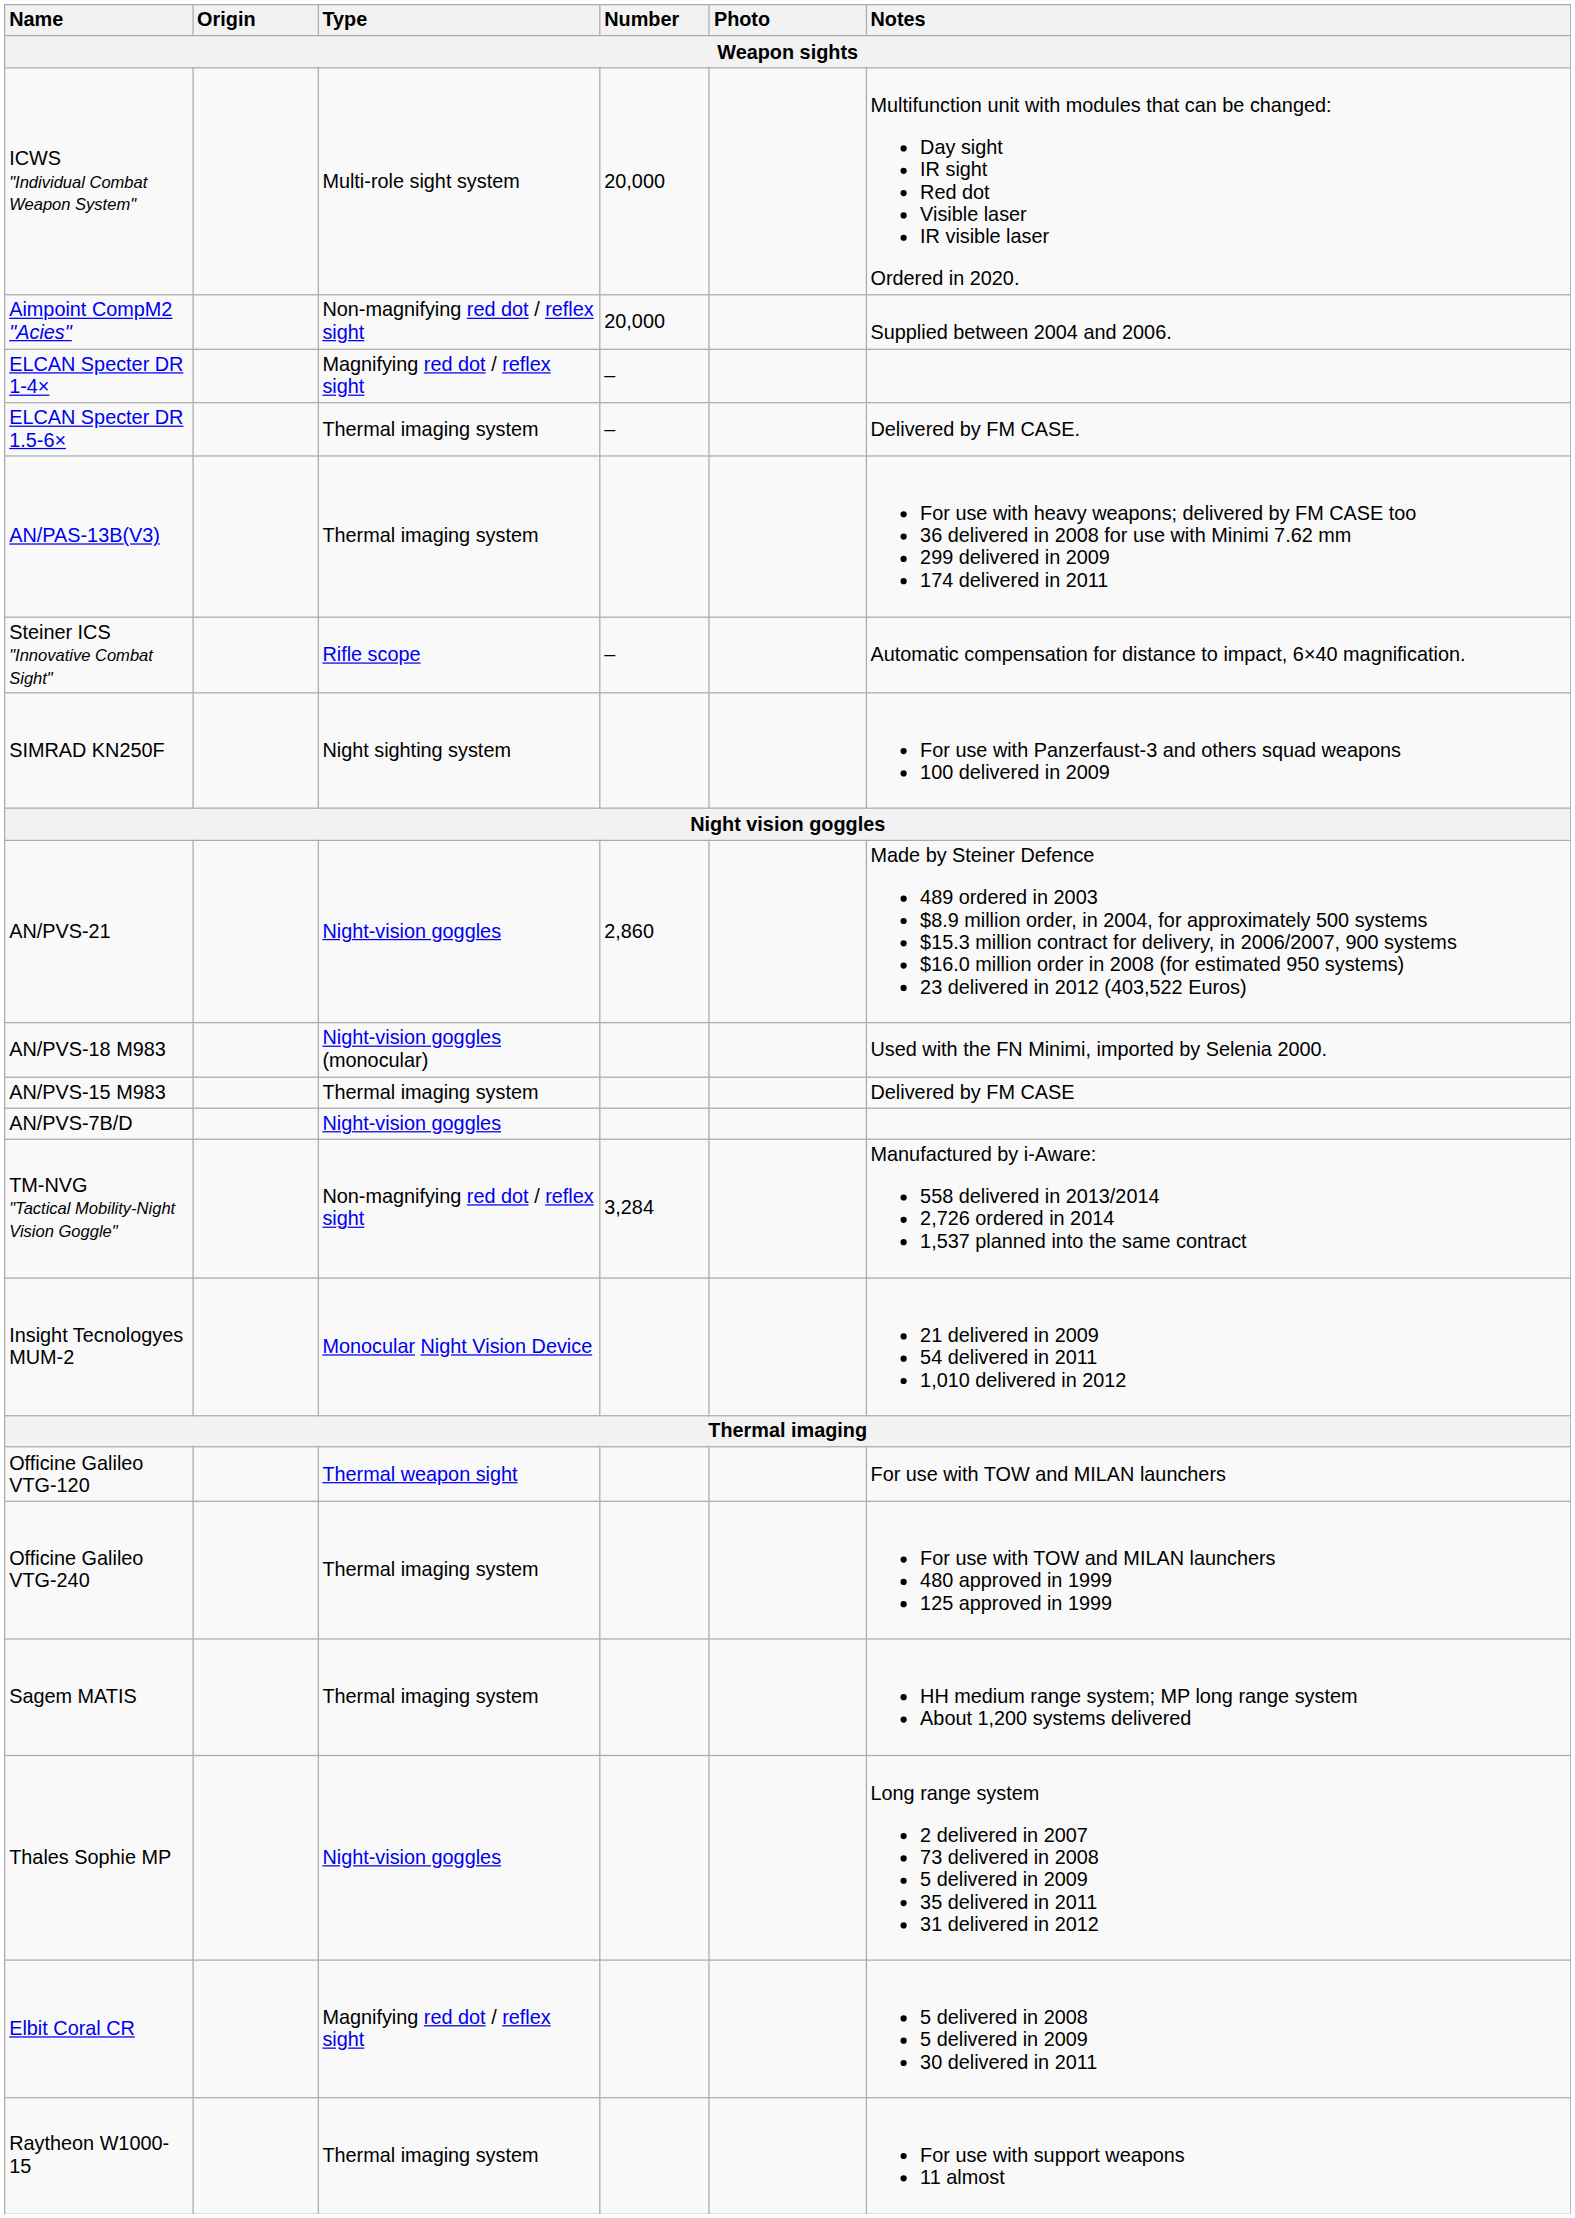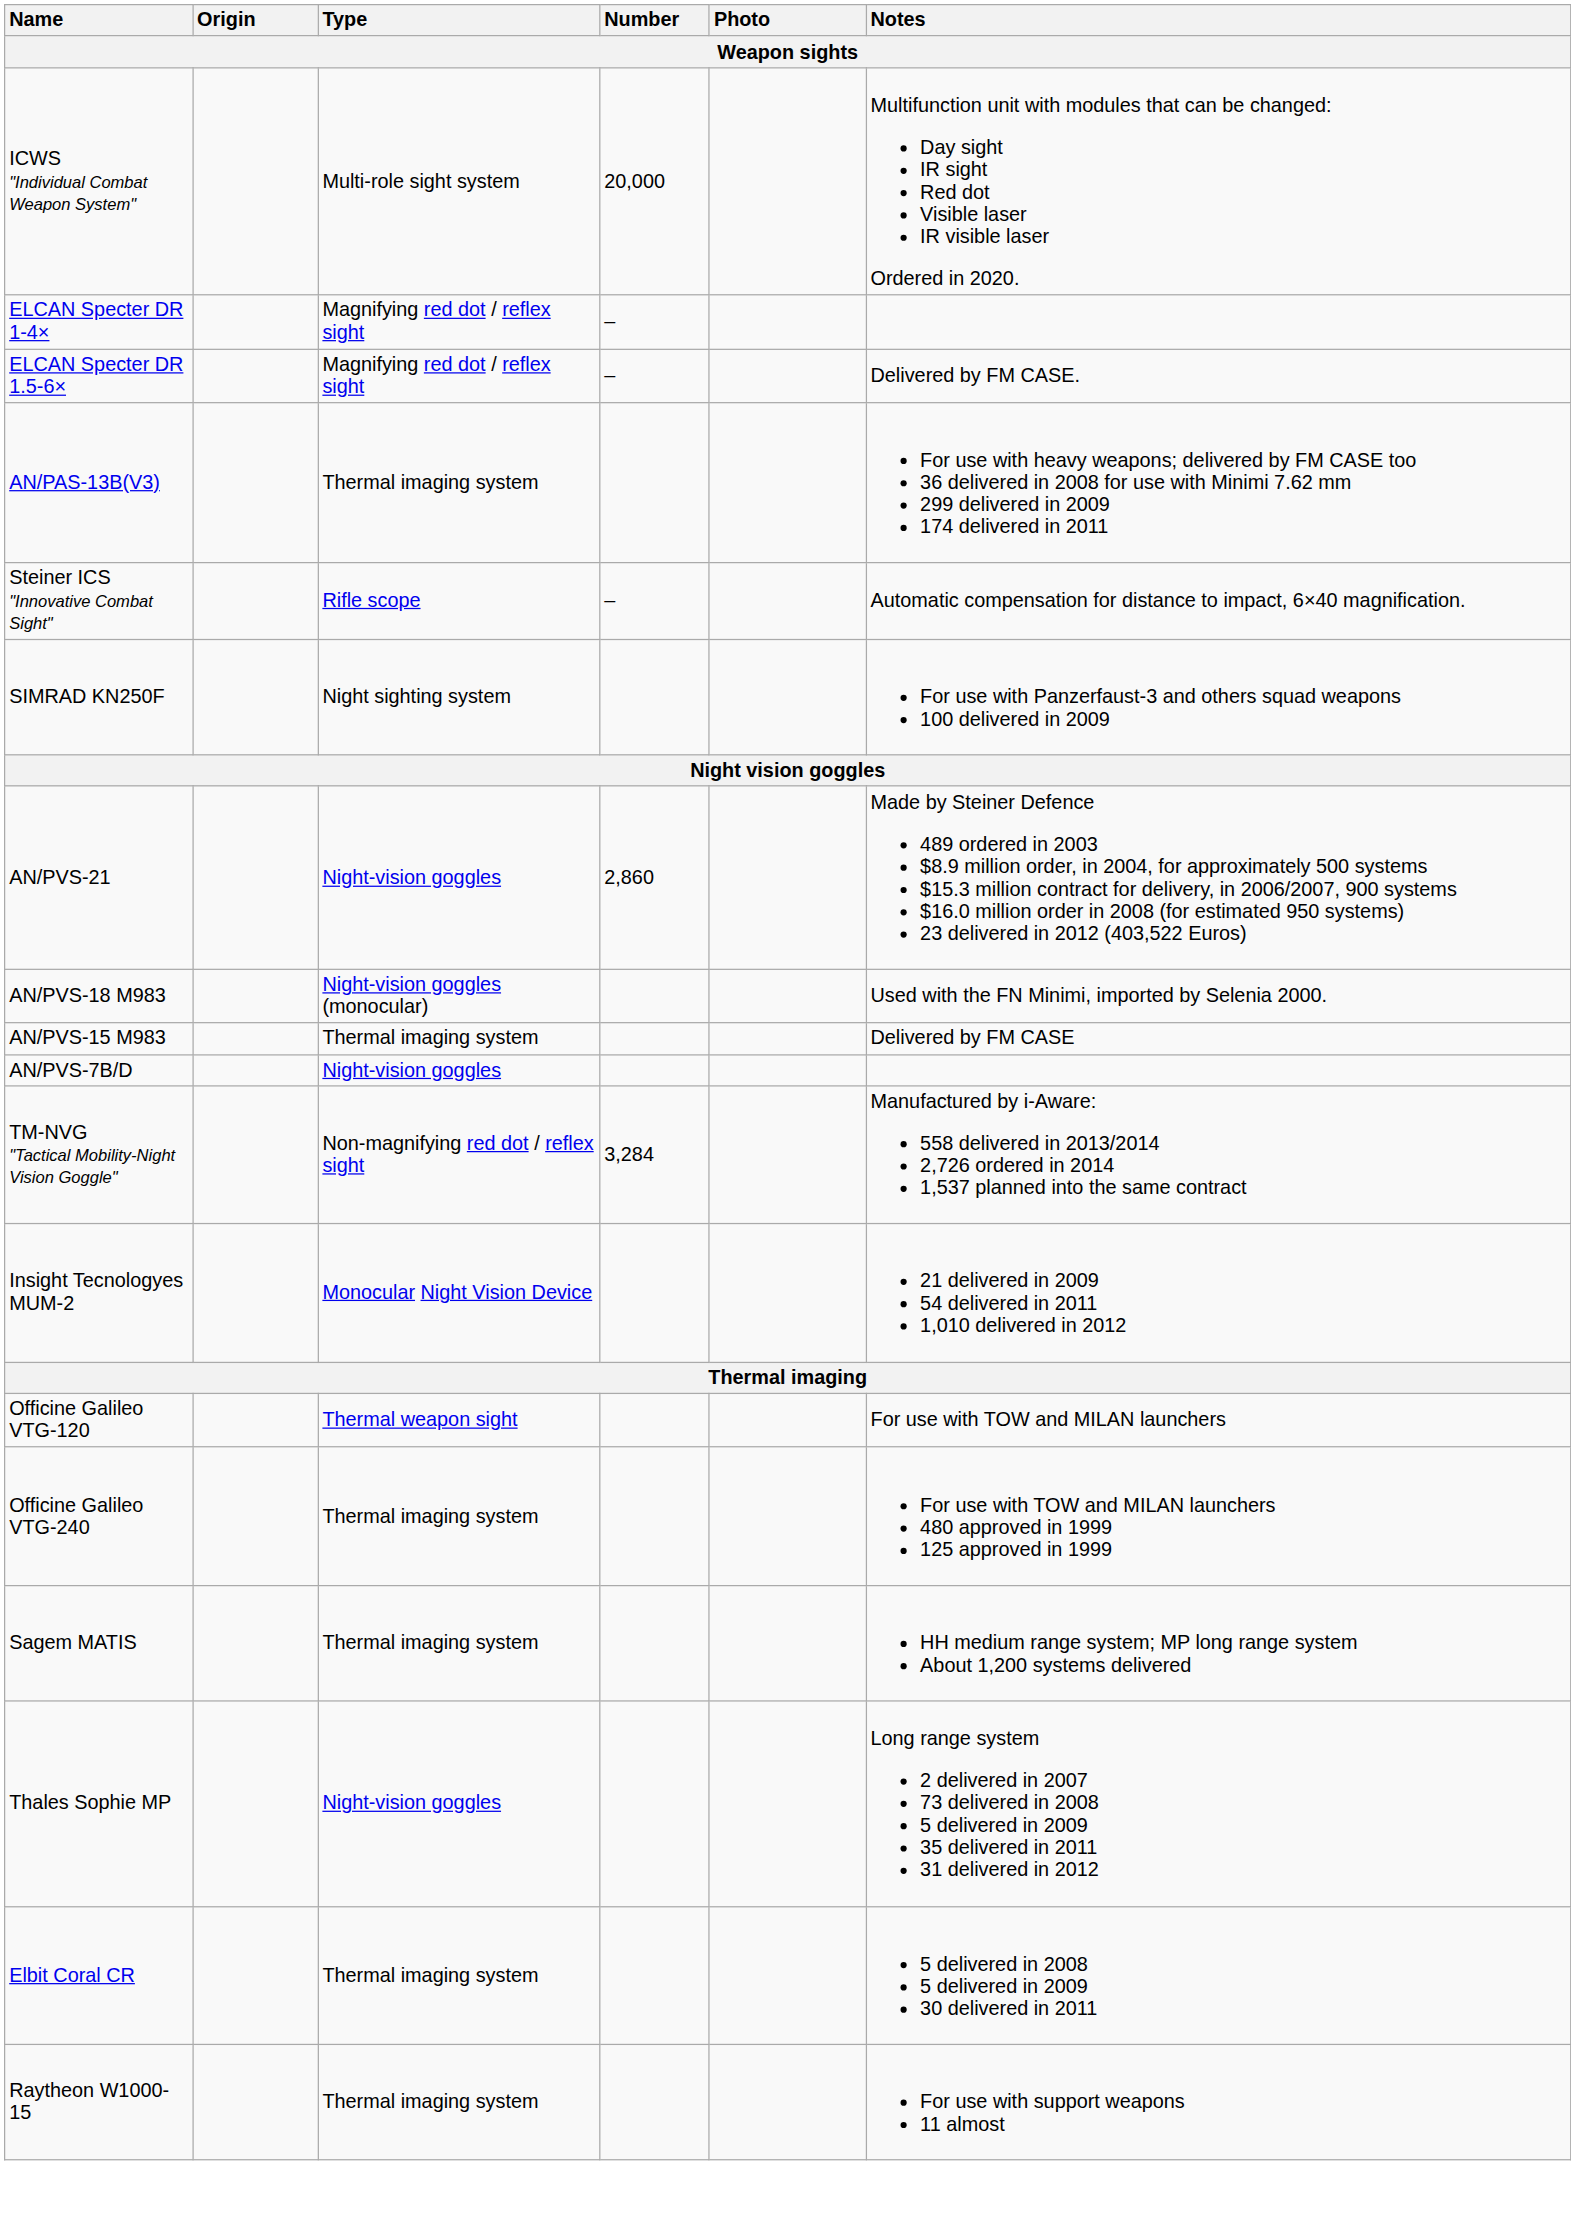 <table class="wikitable" style="margin:auto; width:100%;">
 <tr>
 <th style="text-align: left; width:12%;">Name</th>
 <th style="text-align: left; width:8%;">Origin</th>
 <th style="text-align: left; width:18%;">Type</th>
 <th style="text-align: left; width:7%;">Number</th>
 <th style="text-align: left; width:10%; ">Photo</th>
 <th style="text-align: left; width:45%;">Notes</th>
 </tr>
 <tr>
 <th colspan="6">Weapon sights</th>
 </tr>
 <tr>
 <td>ICWS<br><em><small>"Individual Combat Weapon System"</small></em></td>
 <td></td>
 <td>Multi-role sight system</td>
 <td>20,000</td>
 <td></td>
 <td><br>Multifunction unit with modules that can be changed:<ul><li>Day sight</li><li>IR sight</li><li>Red dot</li><li>Visible laser</li><li>IR visible laser</li></ul>Ordered in 2020.</td>
 </tr>
 <tr>
-<td><a href='#'>Aimpoint CompM2 <em>"Acies"</em></a></td>
-<td></td>
-<td>Non-magnifying <a href='#'>red dot</a> / <a href='#'>reflex sight</a></td>
-<td>20,000</td>
-<td></td>
-<td><br>Supplied between 2004 and 2006.</td>
-</tr>
-<tr>
 <td><a href='#'>ELCAN Specter DR 1-4×</a></td>
 <td></td>
 <td>Magnifying <a href='#'>red dot</a> / <a href='#'>reflex sight</a></td>
 <td>–</td>
 <td></td>
 <td></td>
 </tr>
 <tr>
 <td><a href='#'>ELCAN Specter DR 1.5-6×</a></td>
 <td></td>
-<td>Thermal imaging system</td>
+<td>Magnifying <a href='#'>red dot</a> / <a href='#'>reflex sight</a></td>
 <td>–</td>
 <td></td>
 <td>Delivered by FM CASE.</td>
 </tr>
 <tr>
 <td><a href='#'>AN/PAS-13B(V3)</a></td>
 <td></td>
 <td>Thermal imaging system</td>
 <td></td>
 <td></td>
 <td><br><ul><li>For use with heavy weapons; delivered by FM CASE too</li><li>36 delivered in 2008 for use with Minimi 7.62 mm</li><li>299 delivered in 2009</li><li>174 delivered in 2011</li></ul></td>
 </tr>
 <tr>
 <td>Steiner ICS<br><em><small>"Innovative Combat Sight"</small></em></td>
 <td></td>
 <td><a href='#'>Rifle scope</a></td>
 <td>–</td>
 <td></td>
 <td>Automatic compensation for distance to impact, 6×40 magnification.</td>
 </tr>
 <tr>
 <td>SIMRAD KN250F</td>
 <td></td>
 <td>Night sighting system</td>
 <td></td>
 <td></td>
 <td><br><ul><li>For use with Panzerfaust-3 and others squad weapons</li><li>100 delivered in 2009</li></ul></td>
 </tr>
 <tr>
 <th colspan="6">Night vision goggles</th>
 </tr>
 <tr>
 <td>AN/PVS-21</td>
 <td></td>
 <td><a href='#'>Night-vision goggles</a></td>
 <td>2,860</td>
 <td></td>
 <td>Made by Steiner Defence<br><ul><li>489 ordered in 2003</li><li>$8.9 million order, in 2004, for approximately 500 systems</li><li>$15.3 million contract for delivery, in 2006/2007, 900 systems</li><li>$16.0 million order in 2008 (for estimated 950 systems)</li><li>23 delivered in 2012 (403,522 Euros)</li></ul></td>
 </tr>
 <tr>
 <td>AN/PVS-18 M983</td>
 <td></td>
 <td><a href='#'>Night-vision goggles</a> (monocular)</td>
 <td></td>
 <td></td>
 <td>Used with the FN Minimi, imported by Selenia 2000.</td>
 </tr>
 <tr>
 <td>AN/PVS-15 M983</td>
 <td></td>
 <td>Thermal imaging system</td>
 <td></td>
 <td></td>
 <td>Delivered by FM CASE</td>
 </tr>
 <tr>
 <td>AN/PVS-7B/D</td>
 <td></td>
 <td><a href='#'>Night-vision goggles</a></td>
 <td></td>
 <td></td>
 <td></td>
 </tr>
 <tr>
 <td>TM-NVG<br><em><small>"Tactical Mobility-Night Vision Goggle"</small></em></td>
 <td></td>
 <td>Non-magnifying <a href='#'>red dot</a> / <a href='#'>reflex sight</a></td>
 <td>3,284</td>
 <td></td>
 <td>Manufactured by i-Aware:<br><ul><li>558 delivered in 2013/2014</li><li>2,726 ordered in 2014</li><li>1,537 planned into the same contract</li></ul></td>
 </tr>
 <tr>
 <td>Insight Tecnologyes MUM-2</td>
 <td></td>
 <td><a href='#'>Monocular</a> <a href='#'>Night Vision Device</a></td>
 <td></td>
 <td></td>
 <td><br><ul><li>21 delivered in 2009</li><li>54 delivered in 2011</li><li>1,010 delivered in 2012</li></ul></td>
 </tr>
 <tr>
 <th colspan="6">Thermal imaging</th>
 </tr>
 <tr>
 <td>Officine Galileo VTG-120</td>
 <td></td>
 <td><a href='#'>Thermal weapon sight</a></td>
 <td></td>
 <td></td>
 <td>For use with TOW and MILAN launchers</td>
 </tr>
 <tr>
 <td>Officine Galileo VTG-240</td>
 <td></td>
 <td>Thermal imaging system</td>
 <td></td>
 <td></td>
 <td><br><ul><li>For use with TOW and MILAN launchers</li><li>480 approved in 1999</li><li>125 approved in 1999</li></ul></td>
 </tr>
 <tr>
 <td>Sagem MATIS</td>
 <td></td>
 <td>Thermal imaging system</td>
 <td></td>
 <td></td>
 <td><br><ul><li>HH medium range system; MP long range system</li><li>About 1,200 systems delivered</li></ul></td>
 </tr>
 <tr>
 <td>Thales Sophie MP</td>
 <td></td>
 <td><a href='#'>Night-vision goggles</a></td>
 <td></td>
 <td></td>
 <td><br>Long range system<ul><li>2 delivered in 2007</li><li>73 delivered in 2008</li><li>5 delivered in 2009</li><li>35 delivered in 2011</li><li>31 delivered in 2012</li></ul></td>
 </tr>
 <tr>
 <td><a href='#'>Elbit Coral CR</a></td>
 <td></td>
-<td>Magnifying <a href='#'>red dot</a> / <a href='#'>reflex sight</a></td>
+<td>Thermal imaging system</td>
 <td></td>
 <td></td>
 <td><br><ul><li>5 delivered in 2008</li><li>5 delivered in 2009</li><li>30 delivered in 2011</li></ul></td>
 </tr>
 <tr>
 <td>Raytheon W1000-15</td>
 <td></td>
 <td>Thermal imaging system</td>
 <td></td>
 <td></td>
 <td><br><ul><li>For use with support weapons</li><li>11 almost</li></ul></td>
 </tr>
 </table>
